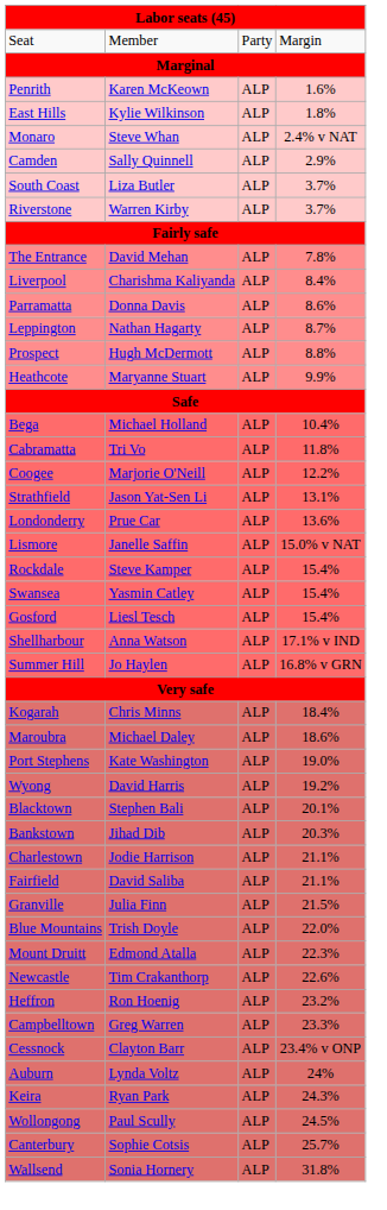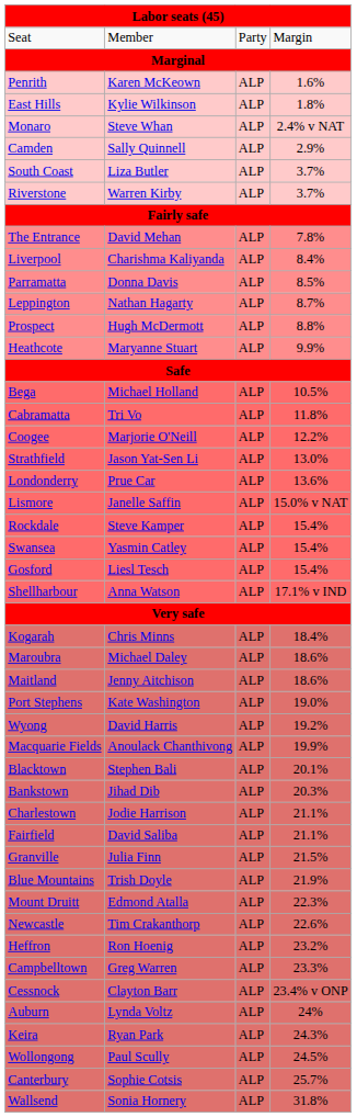 <table class="wikitable "toccolours" cellpadding="5" cellspacing="0" style="float:left; margin-right:.4em; margin-top:.4em; font-size:90%;">
 <tr>
 <td colspan="4" style="text-align:center; background:red;"><span><strong>Labor seats (45)</strong></span></td>
 </tr>
 <tr>
 <td>Seat</td>
 <td>Member</td>
 <td>Party</td>
 <td>Margin</td>
 </tr>
 <tr>
 <td colspan="4" style="text-align:center; background:red;"><span><strong>Marginal</strong></span></td>
 </tr>
 <tr>
 <td style="text-align:left; background:#FFCACA;"><a href='#'>Penrith</a></td>
 <td style="text-align:left; background:#FFCACA;"><a href='#'>Karen McKeown</a></td>
 <td style="text-align:left; background:#FFCACA;">ALP</td>
 <td style="text-align:center; background:#FFCACA;">1.6%</td>
 </tr>
 <tr>
 <td style="text-align:left; background:#FFCACA;"><a href='#'>East Hills</a></td>
 <td style="text-align:left; background:#FFCACA;"><a href='#'>Kylie Wilkinson</a></td>
 <td style="text-align:left; background:#FFCACA;">ALP</td>
 <td style="text-align:center; background:#FFCACA;">1.8%</td>
 </tr>
 <tr>
 <td style="text-align:left; background:#FFCACA;"><a href='#'>Monaro</a></td>
 <td style="text-align:left; background:#FFCACA;"><a href='#'>Steve Whan</a></td>
 <td style="text-align:left; background:#FFCACA;">ALP</td>
 <td style="text-align:center; background:#FFCACA;">2.4% v NAT</td>
 </tr>
 <tr>
 <td style="text-align:left; background:#FFCACA;"><a href='#'>Camden</a></td>
 <td style="text-align:left; background:#FFCACA;"><a href='#'>Sally Quinnell</a></td>
 <td style="text-align:left; background:#FFCACA;">ALP</td>
 <td style="text-align:center; background:#FFCACA;">2.9%</td>
 </tr>
 <tr>
 <td style="text-align:left; background:#FFCACA;"><a href='#'>South Coast</a></td>
 <td style="text-align:left; background:#FFCACA;"><a href='#'>Liza Butler</a></td>
 <td style="text-align:left; background:#FFCACA;">ALP</td>
 <td style="text-align:center; background:#FFCACA;">3.7%</td>
 </tr>
 <tr>
 <td style="text-align:left; background:#FFCACA;"><a href='#'>Riverstone</a></td>
 <td style="text-align:left; background:#FFCACA;"><a href='#'>Warren Kirby</a></td>
 <td style="text-align:left; background:#FFCACA;">ALP</td>
 <td style="text-align:center; background:#FFCACA;">3.7%</td>
 </tr>
 <tr>
 <td colspan="4" style="text-align:center; background:red;"><span><strong>Fairly safe</strong></span></td>
 </tr>
 <tr>
 <td style="text-align:left; background:#FF8D8D;"><a href='#'>The Entrance</a></td>
 <td style="text-align:left; background:#FF8D8D;"><a href='#'>David Mehan</a></td>
 <td style="text-align:left; background:#FF8D8D;">ALP</td>
 <td style="text-align:center; background:#FF8D8D;">7.8%</td>
 </tr>
 <tr>
 <td style="text-align:left; background:#FF8D8D;"><a href='#'>Liverpool</a></td>
 <td style="text-align:left; background:#FF8D8D;"><a href='#'>Charishma Kaliyanda</a></td>
 <td style="text-align:left; background:#FF8D8D;">ALP</td>
 <td style="text-align:center; background:#FF8D8D;">8.4%</td>
 </tr>
 <tr>
 <td style="text-align:left; background:#FF8D8D;"><a href='#'>Parramatta</a></td>
 <td style="text-align:left; background:#FF8D8D;"><a href='#'>Donna Davis</a></td>
 <td style="text-align:left; background:#FF8D8D;">ALP</td>
-<td style="text-align:center; background:#FF8D8D;">8.6%</td>
+<td style="text-align:center; background:#FF8D8D;">8.5%</td>
 </tr>
 <tr>
 <td style="text-align:left; background:#FF8D8D;"><a href='#'>Leppington</a></td>
 <td style="text-align:left; background:#FF8D8D;"><a href='#'>Nathan Hagarty</a></td>
 <td style="text-align:left; background:#FF8D8D;">ALP</td>
 <td style="text-align:center; background:#FF8D8D;">8.7%</td>
 </tr>
 <tr>
 <td style="text-align:left; background:#FF8D8D;"><a href='#'>Prospect</a></td>
 <td style="text-align:left; background:#FF8D8D;"><a href='#'>Hugh McDermott</a></td>
 <td style="text-align:left; background:#FF8D8D;">ALP</td>
 <td style="text-align:center; background:#FF8D8D;">8.8%</td>
 </tr>
 <tr>
 <td style="text-align:left; background:#FF8D8D;"><a href='#'>Heathcote</a></td>
 <td style="text-align:left; background:#FF8D8D;"><a href='#'>Maryanne Stuart</a></td>
 <td style="text-align:left; background:#FF8D8D;">ALP</td>
 <td style="text-align:center; background:#FF8D8D;">9.9%</td>
 </tr>
 <tr>
 <td colspan="4" style="text-align:center; background:red;"><span><strong>Safe</strong></span></td>
 </tr>
 <tr>
 <td style="text-align:left; background:#FF6B6B;"><a href='#'>Bega</a></td>
 <td style="text-align:left; background:#FF6B6B;"><a href='#'>Michael Holland</a></td>
 <td style="text-align:left; background:#FF6B6B;">ALP</td>
-<td style="text-align:center; background:#FF6B6B;">10.4%</td>
+<td style="text-align:center; background:#FF6B6B;">10.5%</td>
 </tr>
 <tr>
 <td style="text-align:left; background:#FF6B6B;"><a href='#'>Cabramatta</a></td>
 <td style="text-align:left; background:#FF6B6B;"><a href='#'>Tri Vo</a></td>
 <td style="text-align:left; background:#FF6B6B;">ALP</td>
 <td style="text-align:center; background:#FF6B6B;">11.8%</td>
 </tr>
 <tr>
 <td style="text-align:left; background:#FF6B6B;"><a href='#'>Coogee</a></td>
 <td style="text-align:left; background:#FF6B6B;"><a href='#'>Marjorie O'Neill</a></td>
 <td style="text-align:left; background:#FF6B6B;">ALP</td>
 <td style="text-align:center; background:#FF6B6B;">12.2%</td>
 </tr>
 <tr>
 <td style="text-align:left; background:#FF6B6B;"><a href='#'>Strathfield</a></td>
 <td style="text-align:left; background:#FF6B6B;"><a href='#'>Jason Yat-Sen Li</a></td>
 <td style="text-align:left; background:#FF6B6B;">ALP</td>
-<td style="text-align:center; background:#FF6B6B;">13.1%</td>
+<td style="text-align:center; background:#FF6B6B;">13.0%</td>
 </tr>
 <tr>
 <td style="text-align:left; background:#FF6B6B;"><a href='#'>Londonderry</a></td>
 <td style="text-align:left; background:#FF6B6B;"><a href='#'>Prue Car</a></td>
 <td style="text-align:left; background:#FF6B6B;">ALP</td>
 <td style="text-align:center; background:#FF6B6B;">13.6%</td>
 </tr>
 <tr>
 <td style="text-align:left; background:#FF6B6B;"><a href='#'>Lismore</a></td>
 <td style="text-align:left; background:#FF6B6B;"><a href='#'>Janelle Saffin</a></td>
 <td style="text-align:left; background:#FF6B6B;">ALP</td>
 <td style="text-align:center; background:#FF6B6B;">15.0% v NAT</td>
 </tr>
 <tr>
 <td style="text-align:left; background:#FF6B6B;"><a href='#'>Rockdale</a></td>
 <td style="text-align:left; background:#FF6B6B;"><a href='#'>Steve Kamper</a></td>
 <td style="text-align:left; background:#FF6B6B;">ALP</td>
 <td style="text-align:center; background:#FF6B6B;">15.4%</td>
 </tr>
 <tr>
 <td style="text-align:left; background:#FF6B6B;"><a href='#'>Swansea</a></td>
 <td style="text-align:left; background:#FF6B6B;"><a href='#'>Yasmin Catley</a></td>
 <td style="text-align:left; background:#FF6B6B;">ALP</td>
 <td style="text-align:center; background:#FF6B6B;">15.4%</td>
 </tr>
 <tr>
 <td style="text-align:left; background:#FF6B6B;"><a href='#'>Gosford</a></td>
 <td style="text-align:left; background:#FF6B6B;"><a href='#'>Liesl Tesch</a></td>
 <td style="text-align:left; background:#FF6B6B;">ALP</td>
 <td style="text-align:center; background:#FF6B6B;">15.4%</td>
 </tr>
 <tr>
 <td style="text-align:left; background:#FF6B6B;"><a href='#'>Shellharbour</a></td>
 <td style="text-align:left; background:#FF6B6B;"><a href='#'>Anna Watson</a></td>
 <td style="text-align:left; background:#FF6B6B;">ALP</td>
 <td style="text-align:center; background:#FF6B6B;">17.1% v IND</td>
 </tr>
 <tr>
-<td style="text-align:left; background:#FF6B6B;"><a href='#'>Summer Hill</a></td>
-<td style="text-align:left; background:#FF6B6B;"><a href='#'>Jo Haylen</a></td>
-<td style="text-align:left; background:#FF6B6B;">ALP</td>
-<td style="text-align:center; background:#FF6B6B;">16.8% v GRN</td>
-</tr>
-<tr>
 <td colspan="4" style="text-align:center; background:red;"><span><strong>Very safe</strong></span></td>
 </tr>
 <tr>
 <td style="text-align:left; background:#DF716D;"><a href='#'>Kogarah</a></td>
 <td style="text-align:left; background:#DF716D;"><a href='#'>Chris Minns</a></td>
 <td style="text-align:left; background:#DF716D;">ALP</td>
 <td style="text-align:center; background:#DF716D;">18.4%</td>
 </tr>
 <tr>
 <td style="text-align:left; background:#DF716D;"><a href='#'>Maroubra</a></td>
 <td style="text-align:left; background:#DF716D;"><a href='#'>Michael Daley</a></td>
 <td style="text-align:left; background:#DF716D;">ALP</td>
 <td style="text-align:center; background:#DF716D;">18.6%</td>
 </tr>
 <tr>
+<td style="text-align:left; background:#DF716D;"><a href='#'>Maitland</a></td>
+<td style="text-align:left; background:#DF716D;"><a href='#'>Jenny Aitchison</a></td>
+<td style="text-align:left; background:#DF716D;">ALP</td>
+<td style="text-align:center; background:#DF716D;">18.6%</td>
+</tr>
+<tr>
 <td style="text-align:left; background:#DF716D;"><a href='#'>Port Stephens</a></td>
 <td style="text-align:left; background:#DF716D;"><a href='#'>Kate Washington</a></td>
 <td style="text-align:left; background:#DF716D;">ALP</td>
 <td style="text-align:center; background:#DF716D;">19.0%</td>
 </tr>
 <tr>
 <td style="text-align:left; background:#DF716D;"><a href='#'>Wyong</a></td>
 <td style="text-align:left; background:#DF716D;"><a href='#'>David Harris</a></td>
 <td style="text-align:left; background:#DF716D;">ALP</td>
 <td style="text-align:center; background:#DF716D;">19.2%</td>
+</tr>
+<tr>
+<td style="text-align:left; background:#DF716D;"><a href='#'>Macquarie Fields</a></td>
+<td style="text-align:left; background:#DF716D;"><a href='#'>Anoulack Chanthivong</a></td>
+<td style="text-align:left; background:#DF716D;">ALP</td>
+<td style="text-align:center; background:#DF716D;">19.9%</td>
 </tr>
 <tr>
 <td style="text-align:left; background:#DF716D;"><a href='#'>Blacktown</a></td>
 <td style="text-align:left; background:#DF716D;"><a href='#'>Stephen Bali</a></td>
 <td style="text-align:left; background:#DF716D;">ALP</td>
 <td style="text-align:center; background:#DF716D;">20.1%</td>
 </tr>
 <tr>
 <td style="text-align:left; background:#DF716D;"><a href='#'>Bankstown</a></td>
 <td style="text-align:left; background:#DF716D;"><a href='#'>Jihad Dib</a></td>
 <td style="text-align:left; background:#DF716D;">ALP</td>
 <td style="text-align:center; background:#DF716D;">20.3%</td>
 </tr>
 <tr>
 <td style="text-align:left; background:#DF716D;"><a href='#'>Charlestown</a></td>
 <td style="text-align:left; background:#DF716D;"><a href='#'>Jodie Harrison</a></td>
 <td style="text-align:left; background:#DF716D;">ALP</td>
 <td style="text-align:center; background:#DF716D;">21.1%</td>
 </tr>
 <tr>
 <td style="text-align:left; background:#DF716D;"><a href='#'>Fairfield</a></td>
 <td style="text-align:left; background:#DF716D;"><a href='#'>David Saliba</a></td>
 <td style="text-align:left; background:#DF716D;">ALP</td>
 <td style="text-align:center; background:#DF716D;">21.1%</td>
 </tr>
 <tr>
 <td style="text-align:left; background:#DF716D;"><a href='#'>Granville</a></td>
 <td style="text-align:left; background:#DF716D;"><a href='#'>Julia Finn</a></td>
 <td style="text-align:left; background:#DF716D;">ALP</td>
 <td style="text-align:center; background:#DF716D;">21.5%</td>
 </tr>
 <tr>
 <td style="text-align:left; background:#DF716D;"><a href='#'>Blue Mountains</a></td>
 <td style="text-align:left; background:#DF716D;"><a href='#'>Trish Doyle</a></td>
 <td style="text-align:left; background:#DF716D;">ALP</td>
-<td style="text-align:center; background:#DF716D;">22.0%</td>
+<td style="text-align:center; background:#DF716D;">21.9%</td>
 </tr>
 <tr>
 <td style="text-align:left; background:#DF716D;"><a href='#'>Mount Druitt</a></td>
 <td style="text-align:left; background:#DF716D;"><a href='#'>Edmond Atalla</a></td>
 <td style="text-align:left; background:#DF716D;">ALP</td>
 <td style="text-align:center; background:#DF716D;">22.3%</td>
 </tr>
 <tr>
 <td style="text-align:left; background:#DF716D;"><a href='#'>Newcastle</a></td>
 <td style="text-align:left; background:#DF716D;"><a href='#'>Tim Crakanthorp</a></td>
 <td style="text-align:left; background:#DF716D;">ALP</td>
 <td style="text-align:center; background:#DF716D;">22.6%</td>
 </tr>
 <tr>
 <td style="text-align:left; background:#DF716D;"><a href='#'>Heffron</a></td>
 <td style="text-align:left; background:#DF716D;"><a href='#'>Ron Hoenig</a></td>
 <td style="text-align:left; background:#DF716D;">ALP</td>
 <td style="text-align:center; background:#DF716D;">23.2%</td>
 </tr>
 <tr>
 <td style="text-align:left; background:#DF716D;"><a href='#'>Campbelltown</a></td>
 <td style="text-align:left; background:#DF716D;"><a href='#'>Greg Warren</a></td>
 <td style="text-align:left; background:#DF716D;">ALP</td>
 <td style="text-align:center; background:#DF716D;">23.3%</td>
 </tr>
 <tr>
 <td style="text-align:left; background:#DF716D;"><a href='#'>Cessnock</a></td>
 <td style="text-align:left; background:#DF716D;"><a href='#'>Clayton Barr</a></td>
 <td style="text-align:left; background:#DF716D;">ALP</td>
 <td style="text-align:center; background:#DF716D;">23.4% v ONP</td>
 </tr>
 <tr>
 <td style="text-align:left; background:#DF716D;"><a href='#'>Auburn</a></td>
 <td style="text-align:left; background:#DF716D;"><a href='#'>Lynda Voltz</a></td>
 <td style="text-align:left; background:#DF716D;">ALP</td>
 <td style="text-align:center; background:#DF716D;">24%</td>
 </tr>
 <tr>
 <td style="text-align:left; background:#DF716D;"><a href='#'>Keira</a></td>
 <td style="text-align:left; background:#DF716D;"><a href='#'>Ryan Park</a></td>
 <td style="text-align:left; background:#DF716D;">ALP</td>
 <td style="text-align:center; background:#DF716D;">24.3%</td>
 </tr>
 <tr>
 <td style="text-align:left; background:#DF716D;"><a href='#'>Wollongong</a></td>
 <td style="text-align:left; background:#DF716D;"><a href='#'>Paul Scully</a></td>
 <td style="text-align:left; background:#DF716D;">ALP</td>
 <td style="text-align:center; background:#DF716D;">24.5%</td>
 </tr>
 <tr>
 <td style="text-align:left; background:#DF716D;"><a href='#'>Canterbury</a></td>
 <td style="text-align:left; background:#DF716D;"><a href='#'>Sophie Cotsis</a></td>
 <td style="text-align:left; background:#DF716D;">ALP</td>
 <td style="text-align:center; background:#DF716D;">25.7%</td>
 </tr>
 <tr>
 <td style="text-align:left; background:#DF716D;"><a href='#'>Wallsend</a></td>
 <td style="text-align:left; background:#DF716D;"><a href='#'>Sonia Hornery</a></td>
 <td style="text-align:left; background:#DF716D;">ALP</td>
 <td style="text-align:center; background:#DF716D;">31.8%</td>
 </tr>
 </table>
